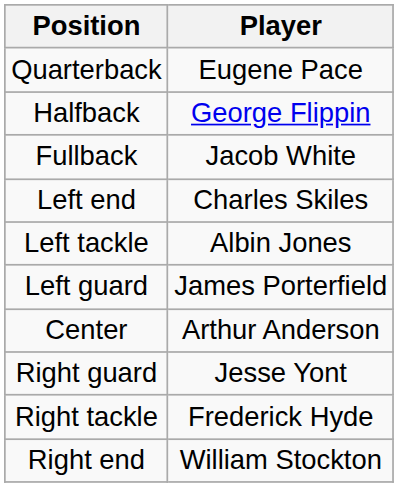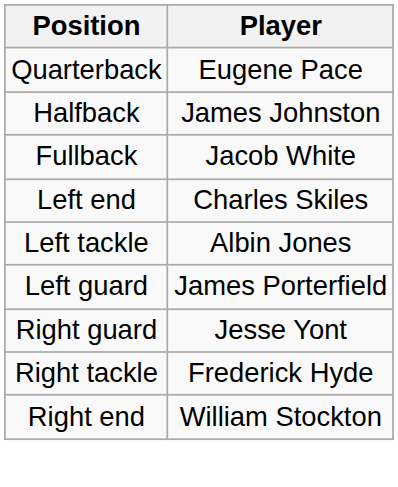 <table class="wikitable" style="text-align: center;">
 <tr>
 <th>Position</th>
 <th>Player</th>
 </tr>
 <tr>
 <td>Quarterback</td>
 <td>Eugene Pace</td>
 </tr>
 <tr>
 <td>Halfback</td>
-<td><a href='#'>George Flippin</a></td>
+<td>James Johnston</td>
 </tr>
 <tr>
 <td>Fullback</td>
 <td>Jacob White</td>
 </tr>
 <tr>
 <td>Left end</td>
 <td>Charles Skiles</td>
 </tr>
 <tr>
 <td>Left tackle</td>
 <td>Albin Jones</td>
 </tr>
 <tr>
 <td>Left guard</td>
 <td>James Porterfield</td>
 </tr>
 <tr>
-<td>Center</td>
-<td>Arthur Anderson</td>
-</tr>
-<tr>
 <td>Right guard</td>
 <td>Jesse Yont</td>
 </tr>
 <tr>
 <td>Right tackle</td>
 <td>Frederick Hyde</td>
 </tr>
 <tr>
 <td>Right end</td>
 <td>William Stockton</td>
 </tr>
 </table>
